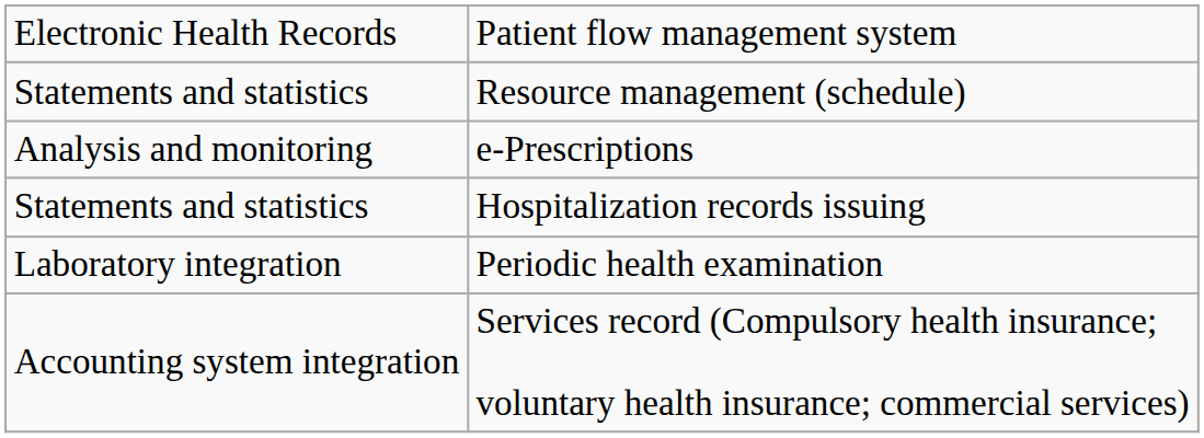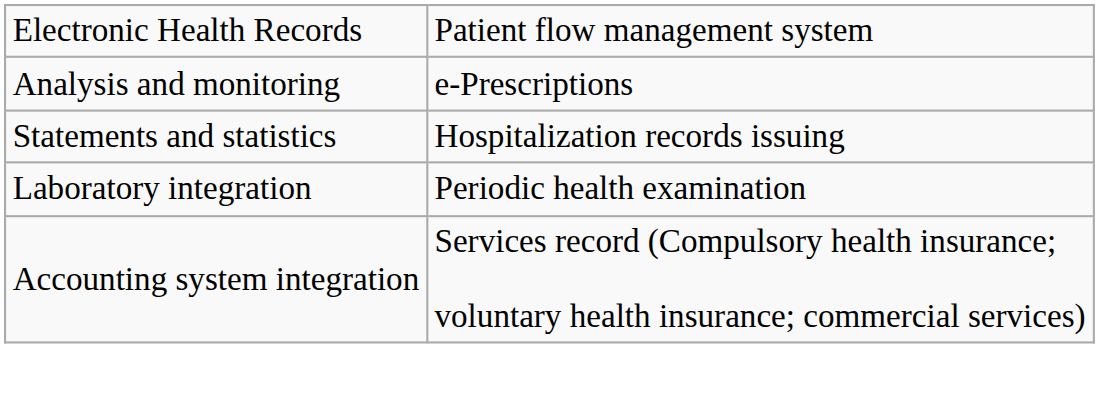 <table class="wikitable">
 <tr>
 <td>Electronic Health Records</td>
 <td>Patient flow management system</td>
-</tr>
-<tr>
-<td>Statements and statistics</td>
-<td>Resource management (schedule)</td>
 </tr>
 <tr>
 <td>Analysis and monitoring</td>
 <td>e-Prescriptions</td>
 </tr>
 <tr>
 <td>Statements and statistics</td>
 <td>Hospitalization records issuing</td>
 </tr>
 <tr>
 <td>Laboratory integration</td>
 <td>Periodic health examination</td>
 </tr>
 <tr>
 <td>Accounting system integration</td>
 <td>Services record (Compulsory health insurance; <br><br>voluntary health insurance; commercial services)</td>
 </tr>
 </table>
